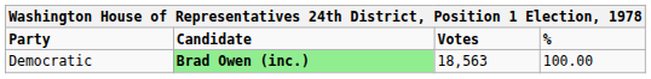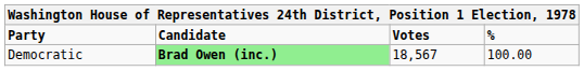 <table class="wikitable">
 <tr>
 <th colspan="4">Washington House of Representatives 24th District, Position 1 Election, 1978</th>
 </tr>
 <tr>
 <td><strong>Party</strong></td>
 <td><strong>Candidate</strong></td>
 <td><strong>Votes</strong></td>
 <td><strong>%</strong></td>
 </tr>
 <tr>
 <td>Democratic</td>
 <td style="background: lightgreen;"><strong>Brad Owen (inc.)</strong></td>
-<td>18,563</td>
+<td>18,567</td>
 <td>100.00</td>
 </tr>
 </table>
